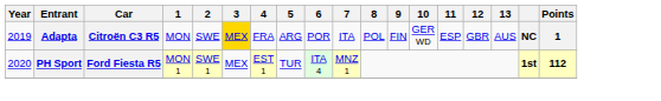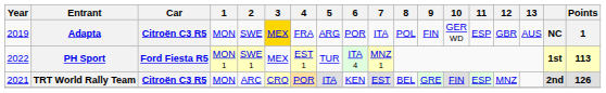 <table class="wikitable" border="1" style="text-align:center; font-size:85%;">
 <tr>
 <th>Year</th>
 <th>Entrant</th>
 <th>Car</th>
 <th>1</th>
 <th>2</th>
 <th>3</th>
 <th>4</th>
 <th>5</th>
 <th>6</th>
 <th>7</th>
 <th>8</th>
 <th>9</th>
 <th>10</th>
 <th>11</th>
 <th>12</th>
 <th>13</th>
 <th></th>
 <th>Points</th>
 </tr>
 <tr>
 <td><a href='#'>2019</a></td>
 <th nowrap><a href='#'>Adapta</a></th>
 <th nowrap><a href='#'>Citroën C3 R5</a></th>
 <td><a href='#'>MON</a></td>
 <td><a href='#'>SWE</a></td>
 <td style="background: gold;"><a href='#'>MEX</a></td>
 <td><a href='#'>FRA</a></td>
 <td><a href='#'>ARG</a></td>
 <td><a href='#'>POR</a></td>
 <td><a href='#'>ITA</a></td>
 <td><a href='#'>POL</a></td>
 <td><a href='#'>FIN</a></td>
 <td><a href='#'>GER</a><br><small>WD</small></td>
 <td><a href='#'>ESP</a></td>
 <td><a href='#'>GBR</a></td>
 <td><a href='#'>AUS</a></td>
 <th>NC</th>
 <th>1</th>
 </tr>
 <tr>
-<td><a href='#'>2020</a></td>
+<td><a href='#'>2022</a></td>
 <th nowrap><a href='#'>PH Sport</a></th>
 <th nowrap><a href='#'>Ford Fiesta R5</a></th>
 <td style="background:#FFFFBF;"><a href='#'>MON</a><br><small>1</small></td>
 <td style="background:#FFFFBF;"><a href='#'>SWE</a><br><small>1</small></td>
 <td><a href='#'>MEX</a></td>
 <td style="background:#FFFFBF;"><a href='#'>EST</a><br><small>1</small></td>
 <td><a href='#'>TUR</a></td>
 <td style="background:#DFFFDF;"><a href='#'>ITA</a><br><small>4</small></td>
 <td style="background:#FFFFBF;"><a href='#'>MNZ</a><br><small>1</small></td>
 <td colspan=6></td>
 <th style="background:#FFFFBF;">1st</th>
-<th style="background:#FFFFBF;">112</th>
+<th style="background:#FFFFBF;">113</th>
+</tr>
+<tr>
+<td><a href='#'>2021</a></td>
+<th nowrap>TRT World Rally Team</th>
+<th nowrap><a href='#'>Citroën C3 R5</a></th>
+<td><a href='#'>MON</a></td>
+<td><a href='#'>ARC</a></td>
+<td style="background:#FFFFBF;"><a href='#'>CRO</a><br></td>
+<td style="background:#FFDF9F;"><a href='#'>POR</a><br></td>
+<td style="background:#DFDFDF;"><a href='#'>ITA</a><br></td>
+<td><a href='#'>KEN</a></td>
+<td style="background:#DFDFDF;"><a href='#'>EST</a><br></td>
+<td><a href='#'>BEL</a></td>
+<td style="background:#DFFFDF;"><a href='#'>GRE</a><br></td>
+<td style="background:#DFDFDF;"><a href='#'>FIN</a><br></td>
+<td style="background:#DFFFDF;"><a href='#'>ESP</a><br></td>
+<td><a href='#'>MNZ</a></td>
+<td></td>
+<th style="background:#DFDFDF;">2nd</th>
+<th style="background:#DFDFDF;">126</th>
 </tr>
 <tr>
 </tr>
 </table>
